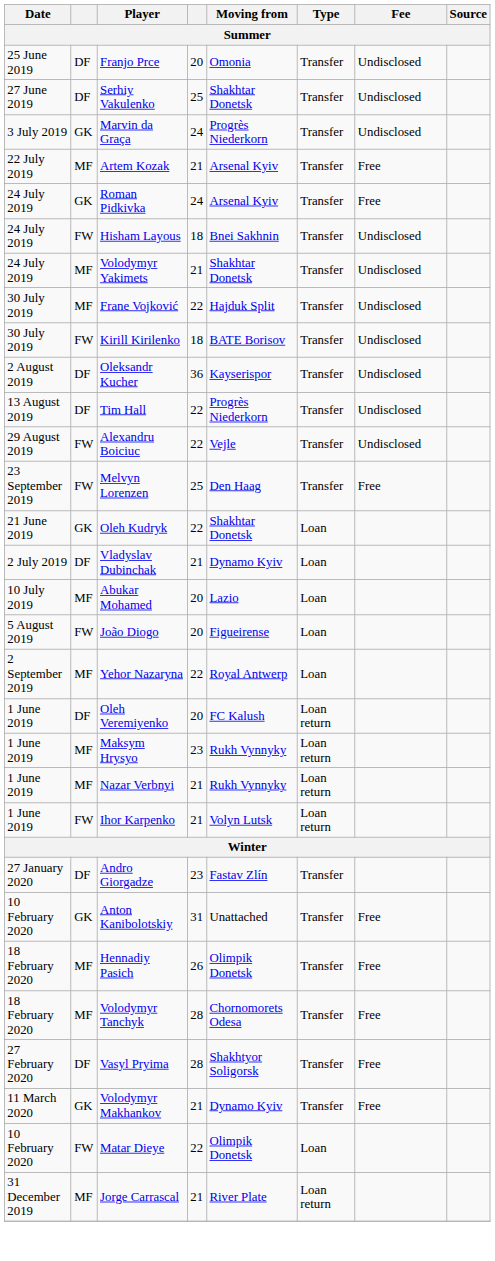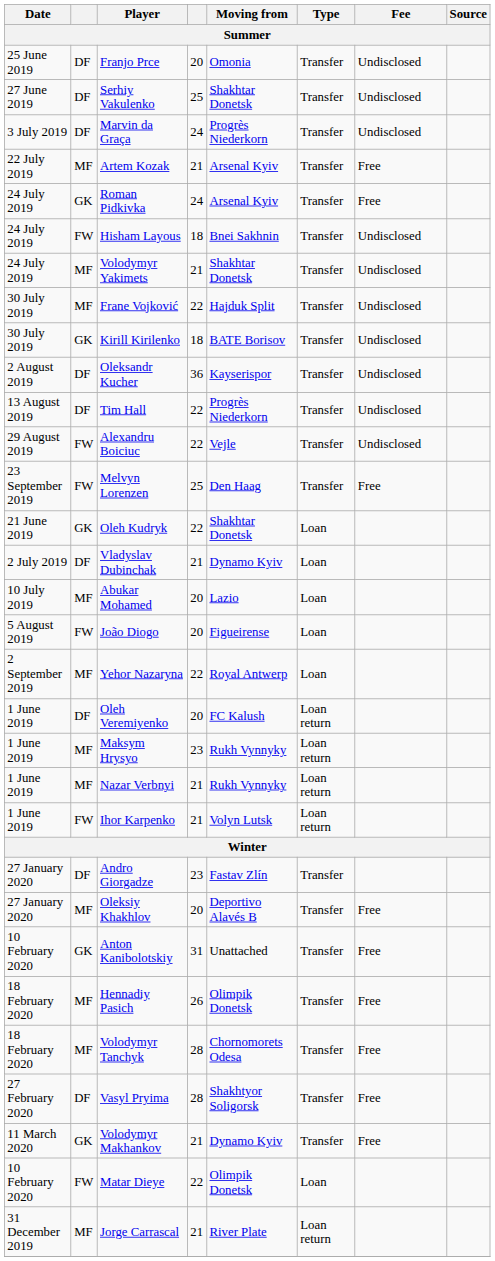 <table class="wikitable sortable">
 <tr>
 <th style="width:115px;">Date</th>
 <th style="width:30px;"></th>
 <th style="width:180px;">Player</th>
 <th style="width:20px;"></th>
 <th style="width:180px;">Moving from</th>
 <th style="width:120px;" class="unsortable">Type</th>
 <th style="width:250px;" class="unsortable">Fee</th>
 <th style="width:20px;">Source</th>
 </tr>
 <tr>
 <th colspan=8>Summer</th>
 </tr>
 <tr>
 <td>25 June 2019</td>
 <td>DF</td>
 <td> <a href='#'>Franjo Prce</a></td>
 <td>20</td>
 <td> <a href='#'>Omonia</a></td>
 <td>Transfer</td>
 <td>Undisclosed</td>
 <td></td>
 </tr>
 <tr>
 <td>27 June 2019</td>
 <td>DF</td>
 <td> <a href='#'>Serhiy Vakulenko</a></td>
 <td>25</td>
 <td> <a href='#'>Shakhtar Donetsk</a></td>
 <td>Transfer</td>
 <td>Undisclosed</td>
 <td></td>
 </tr>
 <tr>
 <td>3 July 2019</td>
-<td>GK</td>
+<td>DF</td>
 <td> <a href='#'>Marvin da Graça</a></td>
 <td>24</td>
 <td> <a href='#'>Progrès Niederkorn</a></td>
 <td>Transfer</td>
 <td>Undisclosed</td>
 <td></td>
 </tr>
 <tr>
 <td>22 July 2019</td>
 <td>MF</td>
 <td> <a href='#'>Artem Kozak</a></td>
 <td>21</td>
 <td> <a href='#'>Arsenal Kyiv</a></td>
 <td>Transfer</td>
 <td>Free</td>
 <td></td>
 </tr>
 <tr>
 <td>24 July 2019</td>
 <td>GK</td>
 <td> <a href='#'>Roman Pidkivka</a></td>
 <td>24</td>
 <td> <a href='#'>Arsenal Kyiv</a></td>
 <td>Transfer</td>
 <td>Free</td>
 <td></td>
 </tr>
 <tr>
 <td>24 July 2019</td>
 <td>FW</td>
 <td> <a href='#'>Hisham Layous</a></td>
 <td>18</td>
 <td> <a href='#'>Bnei Sakhnin</a></td>
 <td>Transfer</td>
 <td>Undisclosed</td>
 <td></td>
 </tr>
 <tr>
 <td>24 July 2019</td>
 <td>MF</td>
 <td> <a href='#'>Volodymyr Yakimets</a></td>
 <td>21</td>
 <td> <a href='#'>Shakhtar Donetsk</a></td>
 <td>Transfer</td>
 <td>Undisclosed</td>
 <td></td>
 </tr>
 <tr>
 <td>30 July 2019</td>
 <td>MF</td>
 <td> <a href='#'>Frane Vojković</a></td>
 <td>22</td>
 <td> <a href='#'>Hajduk Split</a></td>
 <td>Transfer</td>
 <td>Undisclosed</td>
 <td></td>
 </tr>
 <tr>
 <td>30 July 2019</td>
-<td>FW</td>
+<td>GK</td>
 <td> <a href='#'>Kirill Kirilenko</a></td>
 <td>18</td>
 <td> <a href='#'>BATE Borisov</a></td>
 <td>Transfer</td>
 <td>Undisclosed</td>
 <td></td>
 </tr>
 <tr>
 <td>2 August 2019</td>
 <td>DF</td>
 <td> <a href='#'>Oleksandr Kucher</a></td>
 <td>36</td>
 <td> <a href='#'>Kayserispor</a></td>
 <td>Transfer</td>
 <td>Undisclosed</td>
 <td></td>
 </tr>
 <tr>
 <td>13 August 2019</td>
 <td>DF</td>
 <td> <a href='#'>Tim Hall</a></td>
 <td>22</td>
 <td> <a href='#'>Progrès Niederkorn</a></td>
 <td>Transfer</td>
 <td>Undisclosed</td>
 <td></td>
 </tr>
 <tr>
 <td>29 August 2019</td>
 <td>FW</td>
 <td> <a href='#'>Alexandru Boiciuc</a></td>
 <td>22</td>
 <td> <a href='#'>Vejle</a></td>
 <td>Transfer</td>
 <td>Undisclosed</td>
 <td></td>
 </tr>
 <tr>
 <td>23 September 2019</td>
 <td>FW</td>
 <td> <a href='#'>Melvyn Lorenzen</a></td>
 <td>25</td>
 <td> <a href='#'>Den Haag</a></td>
 <td>Transfer</td>
 <td>Free</td>
 <td></td>
 </tr>
 <tr>
 <td>21 June 2019</td>
 <td>GK</td>
 <td> <a href='#'>Oleh Kudryk</a></td>
 <td>22</td>
 <td> <a href='#'>Shakhtar Donetsk</a></td>
 <td>Loan</td>
 <td></td>
 <td></td>
 </tr>
 <tr>
 <td>2 July 2019</td>
 <td>DF</td>
 <td> <a href='#'>Vladyslav Dubinchak</a></td>
 <td>21</td>
 <td> <a href='#'>Dynamo Kyiv</a></td>
 <td>Loan</td>
 <td></td>
 <td></td>
 </tr>
 <tr>
 <td>10 July 2019</td>
 <td>MF</td>
 <td> <a href='#'>Abukar Mohamed</a></td>
 <td>20</td>
 <td> <a href='#'>Lazio</a></td>
 <td>Loan</td>
 <td></td>
 <td></td>
 </tr>
 <tr>
 <td>5 August 2019</td>
 <td>FW</td>
 <td> <a href='#'>João Diogo</a></td>
 <td>20</td>
 <td> <a href='#'>Figueirense</a></td>
 <td>Loan</td>
 <td></td>
 <td></td>
 </tr>
 <tr>
 <td>2 September 2019</td>
 <td>MF</td>
 <td> <a href='#'>Yehor Nazaryna</a></td>
 <td>22</td>
 <td> <a href='#'>Royal Antwerp</a></td>
 <td>Loan</td>
 <td></td>
 <td></td>
 </tr>
 <tr>
 <td>1 June 2019</td>
 <td>DF</td>
 <td> <a href='#'>Oleh Veremiyenko</a></td>
 <td>20</td>
 <td> <a href='#'>FC Kalush</a></td>
 <td>Loan return</td>
 <td></td>
 <td></td>
 </tr>
 <tr>
 <td>1 June 2019</td>
 <td>MF</td>
 <td> <a href='#'>Maksym Hrysyo</a></td>
 <td>23</td>
 <td> <a href='#'>Rukh Vynnyky</a></td>
 <td>Loan return</td>
 <td></td>
 <td></td>
 </tr>
 <tr>
 <td>1 June 2019</td>
 <td>MF</td>
 <td> <a href='#'>Nazar Verbnyi</a></td>
 <td>21</td>
 <td> <a href='#'>Rukh Vynnyky</a></td>
 <td>Loan return</td>
 <td></td>
 <td></td>
 </tr>
 <tr>
 <td>1 June 2019</td>
 <td>FW</td>
 <td> <a href='#'>Ihor Karpenko</a></td>
 <td>21</td>
 <td> <a href='#'>Volyn Lutsk</a></td>
 <td>Loan return</td>
 <td></td>
 <td></td>
 </tr>
 <tr>
 <th colspan=8>Winter</th>
 </tr>
 <tr>
 <td>27 January 2020</td>
 <td>DF</td>
 <td> <a href='#'>Andro Giorgadze</a></td>
 <td>23</td>
 <td> <a href='#'>Fastav Zlín</a></td>
 <td>Transfer</td>
 <td></td>
 <td></td>
 </tr>
 <tr>
+<td>27 January 2020</td>
+<td>MF</td>
+<td> <a href='#'>Oleksiy Khakhlov</a></td>
+<td>20</td>
+<td> <a href='#'>Deportivo Alavés B</a></td>
+<td>Transfer</td>
+<td>Free</td>
+<td></td>
+</tr>
+<tr>
 <td>10 February 2020</td>
 <td>GK</td>
 <td> <a href='#'>Anton Kanibolotskiy</a></td>
 <td>31</td>
 <td>Unattached</td>
 <td>Transfer</td>
 <td>Free</td>
 <td></td>
 </tr>
 <tr>
 <td>18 February 2020</td>
 <td>MF</td>
 <td> <a href='#'>Hennadiy Pasich</a></td>
 <td>26</td>
 <td> <a href='#'>Olimpik Donetsk</a></td>
 <td>Transfer</td>
 <td>Free</td>
 <td></td>
 </tr>
 <tr>
 <td>18 February 2020</td>
 <td>MF</td>
 <td> <a href='#'>Volodymyr Tanchyk</a></td>
 <td>28</td>
 <td> <a href='#'>Chornomorets Odesa</a></td>
 <td>Transfer</td>
 <td>Free</td>
 <td></td>
 </tr>
 <tr>
 <td>27 February 2020</td>
 <td>DF</td>
 <td> <a href='#'>Vasyl Pryima</a></td>
 <td>28</td>
 <td> <a href='#'>Shakhtyor Soligorsk</a></td>
 <td>Transfer</td>
 <td>Free</td>
 <td></td>
 </tr>
 <tr>
 <td>11 March 2020</td>
 <td>GK</td>
 <td> <a href='#'>Volodymyr Makhankov</a></td>
 <td>21</td>
 <td> <a href='#'>Dynamo Kyiv</a></td>
 <td>Transfer</td>
 <td>Free</td>
 <td></td>
 </tr>
 <tr>
 <td>10 February 2020</td>
 <td>FW</td>
 <td> <a href='#'>Matar Dieye</a></td>
 <td>22</td>
 <td> <a href='#'>Olimpik Donetsk</a></td>
 <td>Loan</td>
 <td></td>
 <td></td>
 </tr>
 <tr>
 <td>31 December 2019</td>
 <td>MF</td>
 <td> <a href='#'>Jorge Carrascal</a></td>
 <td>21</td>
 <td> <a href='#'>River Plate</a></td>
 <td>Loan return</td>
 <td></td>
 <td></td>
 </tr>
 <tr>
 </tr>
 </table>
